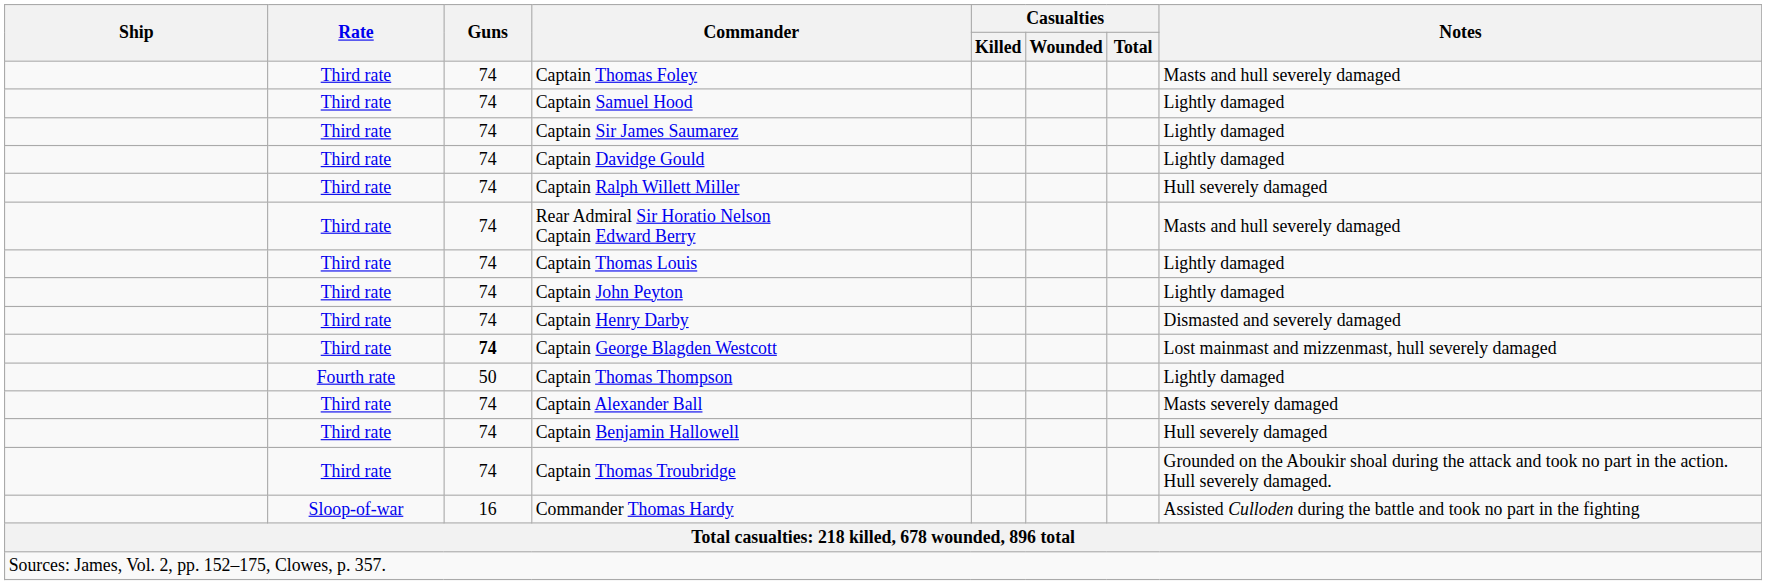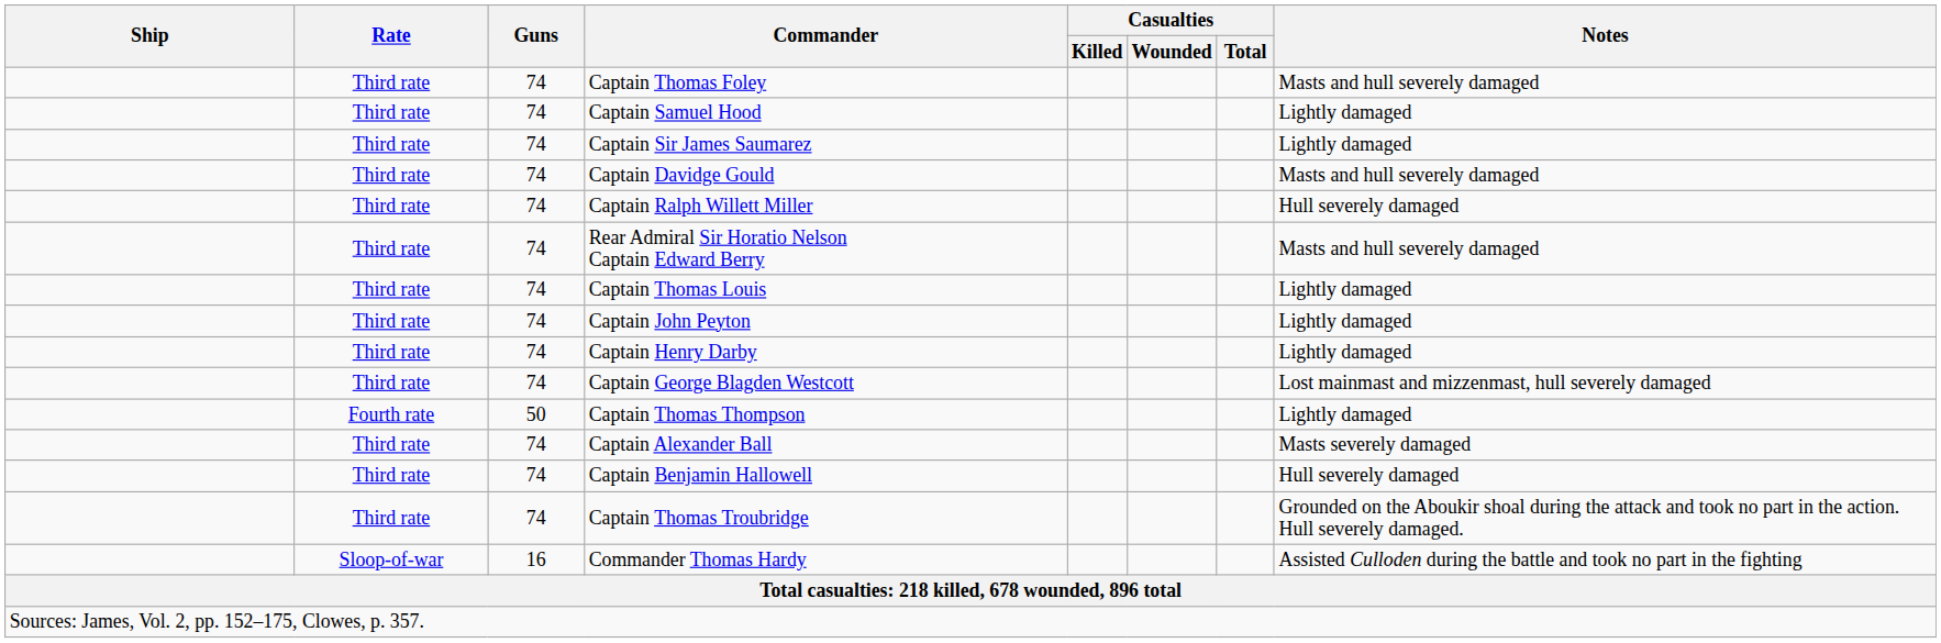 <table class="wikitable" width="100%">
 <tr>
 <th width="15%" align="center" rowspan="2">Ship</th>
 <th width="10%" align="center" rowspan="2"><a href='#'>Rate</a></th>
 <th width="5%" align="center" rowspan="2">Guns</th>
 <th width="25%" align="center" rowspan="2">Commander</th>
 <th width="9%" align="center" colspan="3">Casualties</th>
 <th align="center" rowspan="2">Notes</th>
 </tr>
 <tr>
 <th width="3%" align="center">Killed</th>
 <th width="3%" align="center">Wounded</th>
 <th width="3%" align="center">Total</th>
 </tr>
 <tr>
 <td></td>
 <td align="center"><a href='#'>Third rate</a></td>
 <td align="center">74</td>
 <td>Captain <a href='#'>Thomas Foley</a></td>
 <td></td>
 <td></td>
 <td></td>
 <td>Masts and hull severely damaged</td>
 </tr>
 <tr>
 <td></td>
 <td align="center"><a href='#'>Third rate</a></td>
 <td align="center">74</td>
 <td>Captain <a href='#'>Samuel Hood</a></td>
 <td></td>
 <td></td>
 <td></td>
 <td>Lightly damaged</td>
 </tr>
 <tr>
 <td></td>
 <td align="center"><a href='#'>Third rate</a></td>
 <td align="center">74</td>
 <td>Captain <a href='#'>Sir James Saumarez</a></td>
 <td></td>
 <td></td>
 <td></td>
 <td>Lightly damaged</td>
 </tr>
 <tr>
 <td></td>
 <td align="center"><a href='#'>Third rate</a></td>
 <td align="center">74</td>
 <td>Captain <a href='#'>Davidge Gould</a></td>
 <td></td>
 <td></td>
 <td></td>
-<td>Lightly damaged</td>
+<td>Masts and hull severely damaged</td>
 </tr>
 <tr>
 <td></td>
 <td align="center"><a href='#'>Third rate</a></td>
 <td align="center">74</td>
 <td>Captain <a href='#'>Ralph Willett Miller</a></td>
 <td></td>
 <td></td>
 <td></td>
 <td>Hull severely damaged</td>
 </tr>
 <tr>
 <td></td>
 <td align="center"><a href='#'>Third rate</a></td>
 <td align="center">74</td>
 <td>Rear Admiral <a href='#'>Sir Horatio Nelson</a><br>Captain <a href='#'>Edward Berry</a></td>
 <td></td>
 <td></td>
 <td></td>
 <td>Masts and hull severely damaged</td>
 </tr>
 <tr>
 <td></td>
 <td align="center"><a href='#'>Third rate</a></td>
 <td align="center">74</td>
 <td>Captain <a href='#'>Thomas Louis</a></td>
 <td></td>
 <td></td>
 <td></td>
 <td>Lightly damaged</td>
 </tr>
 <tr>
 <td></td>
 <td align="center"><a href='#'>Third rate</a></td>
 <td align="center">74</td>
 <td>Captain <a href='#'>John Peyton</a></td>
 <td></td>
 <td></td>
 <td></td>
 <td>Lightly damaged</td>
 </tr>
 <tr>
 <td></td>
 <td align="center"><a href='#'>Third rate</a></td>
 <td align="center">74</td>
 <td>Captain <a href='#'>Henry Darby</a></td>
 <td></td>
 <td></td>
 <td></td>
-<td>Dismasted and severely damaged</td>
+<td>Lightly damaged</td>
 </tr>
 <tr>
 <td></td>
 <td align="center"><a href='#'>Third rate</a></td>
-<td align="center"><strong>74</strong></td>
+<td align="center">74</td>
 <td>Captain <a href='#'>George Blagden Westcott</a> </td>
 <td></td>
 <td></td>
 <td></td>
 <td>Lost mainmast and mizzenmast, hull severely damaged</td>
 </tr>
 <tr>
 <td></td>
 <td align="center"><a href='#'>Fourth rate</a></td>
 <td align="center">50</td>
 <td>Captain <a href='#'>Thomas Thompson</a></td>
 <td></td>
 <td></td>
 <td></td>
 <td>Lightly damaged</td>
 </tr>
 <tr>
 <td></td>
 <td align="center"><a href='#'>Third rate</a></td>
 <td align="center">74</td>
 <td>Captain <a href='#'>Alexander Ball</a></td>
 <td></td>
 <td></td>
 <td></td>
 <td>Masts severely damaged</td>
 </tr>
 <tr>
 <td></td>
 <td align="center"><a href='#'>Third rate</a></td>
 <td align="center">74</td>
 <td>Captain <a href='#'>Benjamin Hallowell</a></td>
 <td></td>
 <td></td>
 <td></td>
 <td>Hull severely damaged</td>
 </tr>
 <tr>
 <td></td>
 <td align="center"><a href='#'>Third rate</a></td>
 <td align="center">74</td>
 <td>Captain <a href='#'>Thomas Troubridge</a></td>
 <td></td>
 <td></td>
 <td></td>
 <td>Grounded on the Aboukir shoal during the attack and took no part in the action. Hull severely damaged.</td>
 </tr>
 <tr>
 <td></td>
 <td align="center"><a href='#'>Sloop-of-war</a></td>
 <td align="center">16</td>
 <td>Commander <a href='#'>Thomas Hardy</a></td>
 <td></td>
 <td></td>
 <td></td>
 <td>Assisted <em>Culloden</em> during the battle and took no part in the fighting</td>
 </tr>
 <tr>
 <th colspan="11">Total casualties: 218 killed, 678 wounded, 896 total</th>
 </tr>
 <tr>
 <td colspan="11">Sources: James, Vol. 2, pp. 152–175, Clowes, p. 357.</td>
 </tr>
 </table>
